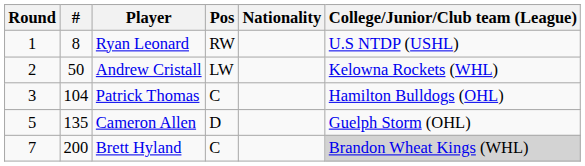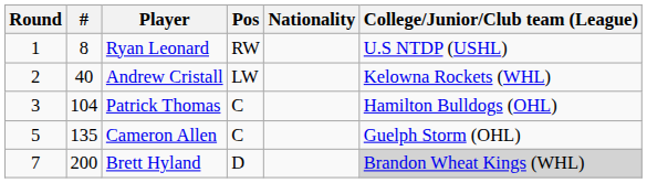 <table class="wikitable">
 <tr>
 <th>Round</th>
 <th>#</th>
 <th>Player</th>
 <th>Pos</th>
 <th>Nationality</th>
 <th>College/Junior/Club team (League)</th>
 </tr>
 <tr>
 <td style="text-align:center;">1</td>
 <td style="text-align:center;">8</td>
 <td><a href='#'>Ryan Leonard</a></td>
 <td>RW</td>
 <td></td>
 <td><a href='#'>U.S NTDP</a> (<a href='#'>USHL</a>)</td>
 </tr>
 <tr>
 <td style="text-align:center;">2</td>
-<td style="text-align:center;">50</td>
+<td style="text-align:center;">40</td>
 <td><a href='#'>Andrew Cristall</a></td>
 <td>LW</td>
 <td></td>
 <td><a href='#'>Kelowna Rockets</a> (<a href='#'>WHL</a>)</td>
 </tr>
 <tr>
 <td style="text-align:center;">3</td>
 <td style="text-align:center;">104</td>
 <td><a href='#'>Patrick Thomas</a></td>
 <td>C</td>
 <td></td>
 <td><a href='#'>Hamilton Bulldogs</a> (<a href='#'>OHL</a>)</td>
 </tr>
 <tr>
 <td style="text-align:center;">5</td>
 <td style="text-align:center;">135</td>
 <td><a href='#'>Cameron Allen</a></td>
-<td>D</td>
+<td>C</td>
 <td></td>
 <td><a href='#'>Guelph Storm</a> (OHL)</td>
 </tr>
 <tr>
 <td style="text-align:center;">7</td>
 <td style="text-align:center;">200</td>
 <td><a href='#'>Brett Hyland</a></td>
-<td>C</td>
+<td>D</td>
 <td></td>
 <td style="background: lightgrey;"><a href='#'>Brandon Wheat Kings</a> (WHL)</td>
 </tr>
 </table>
